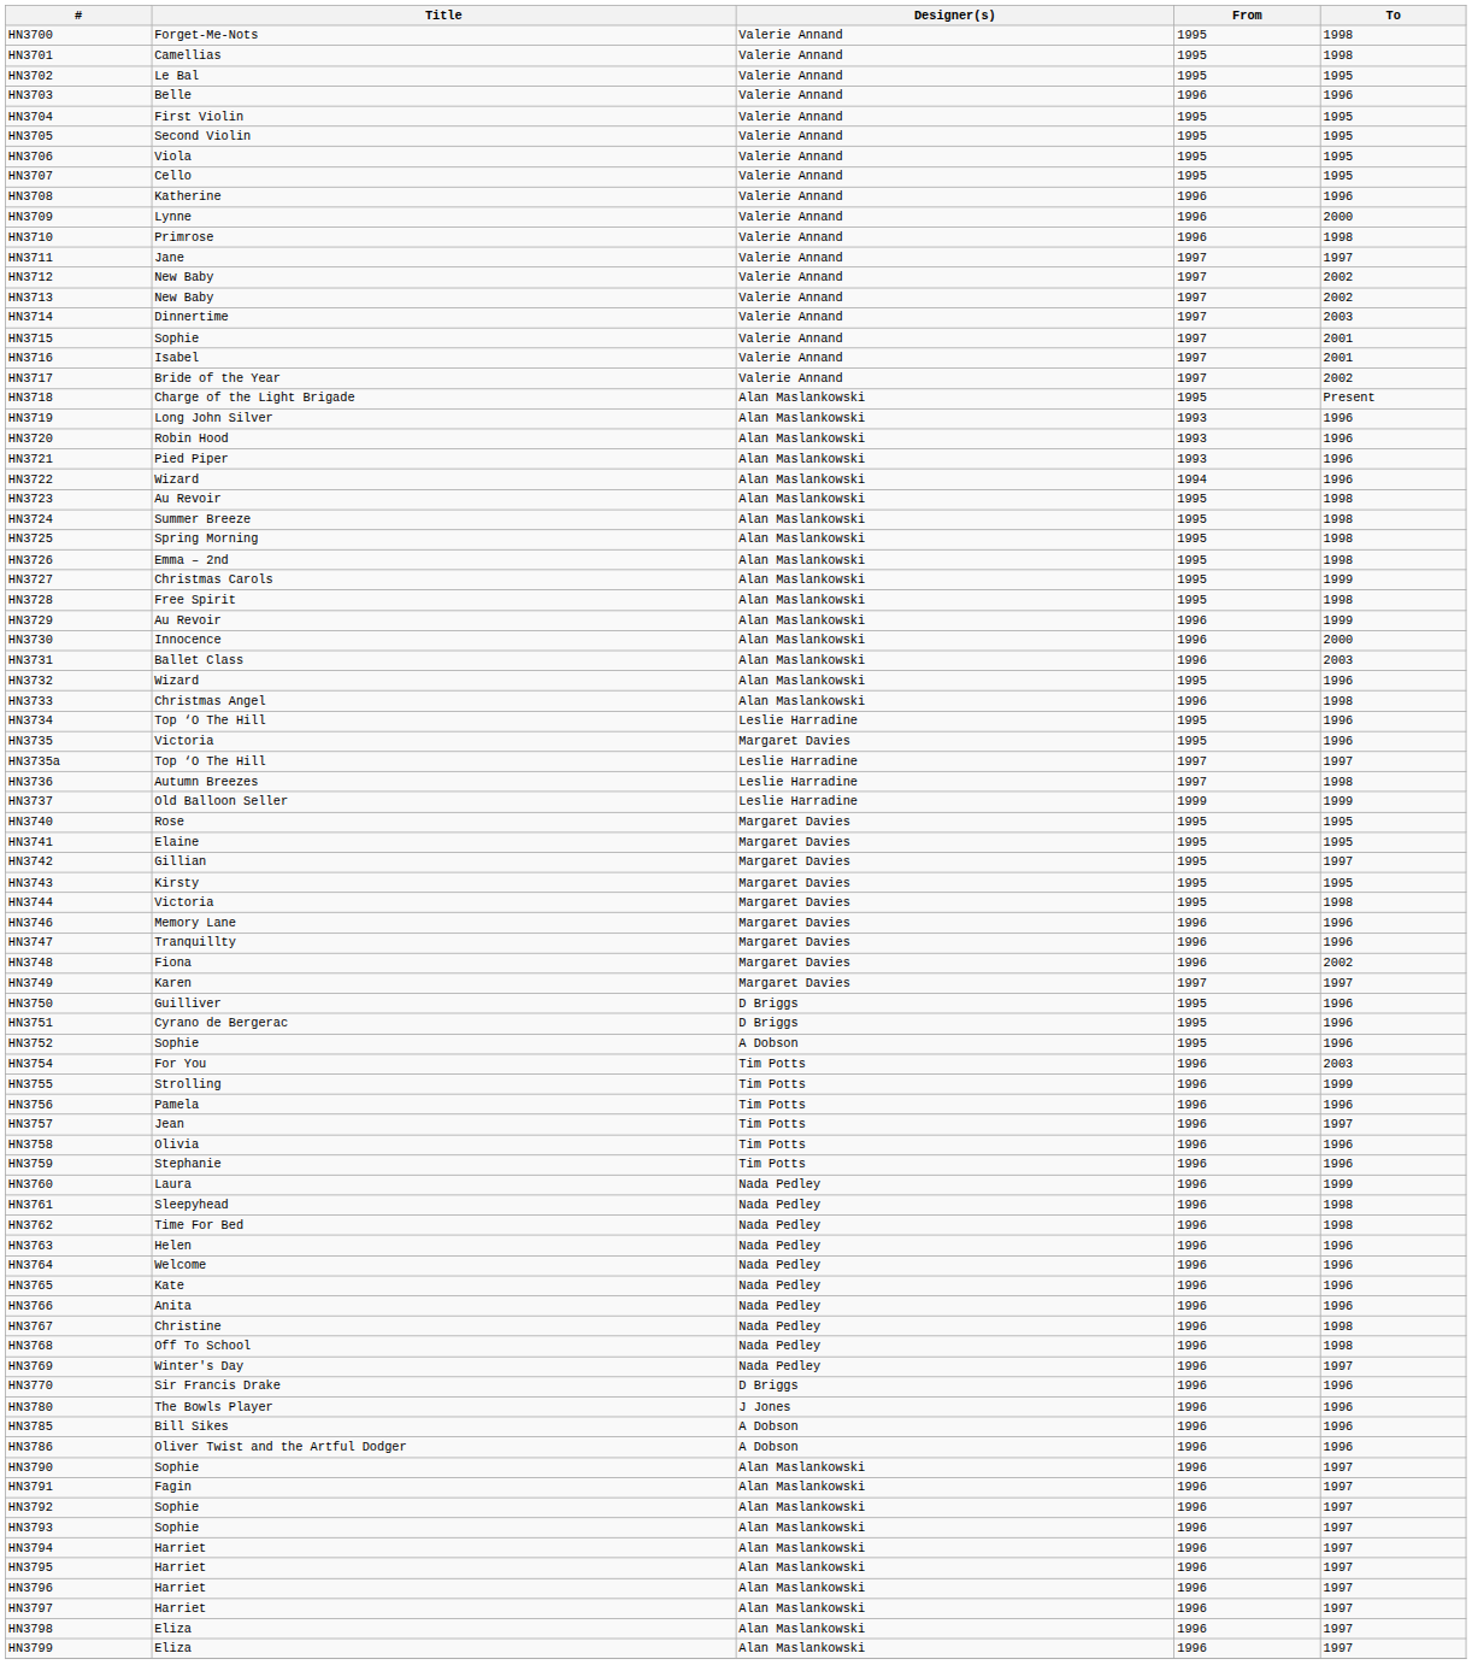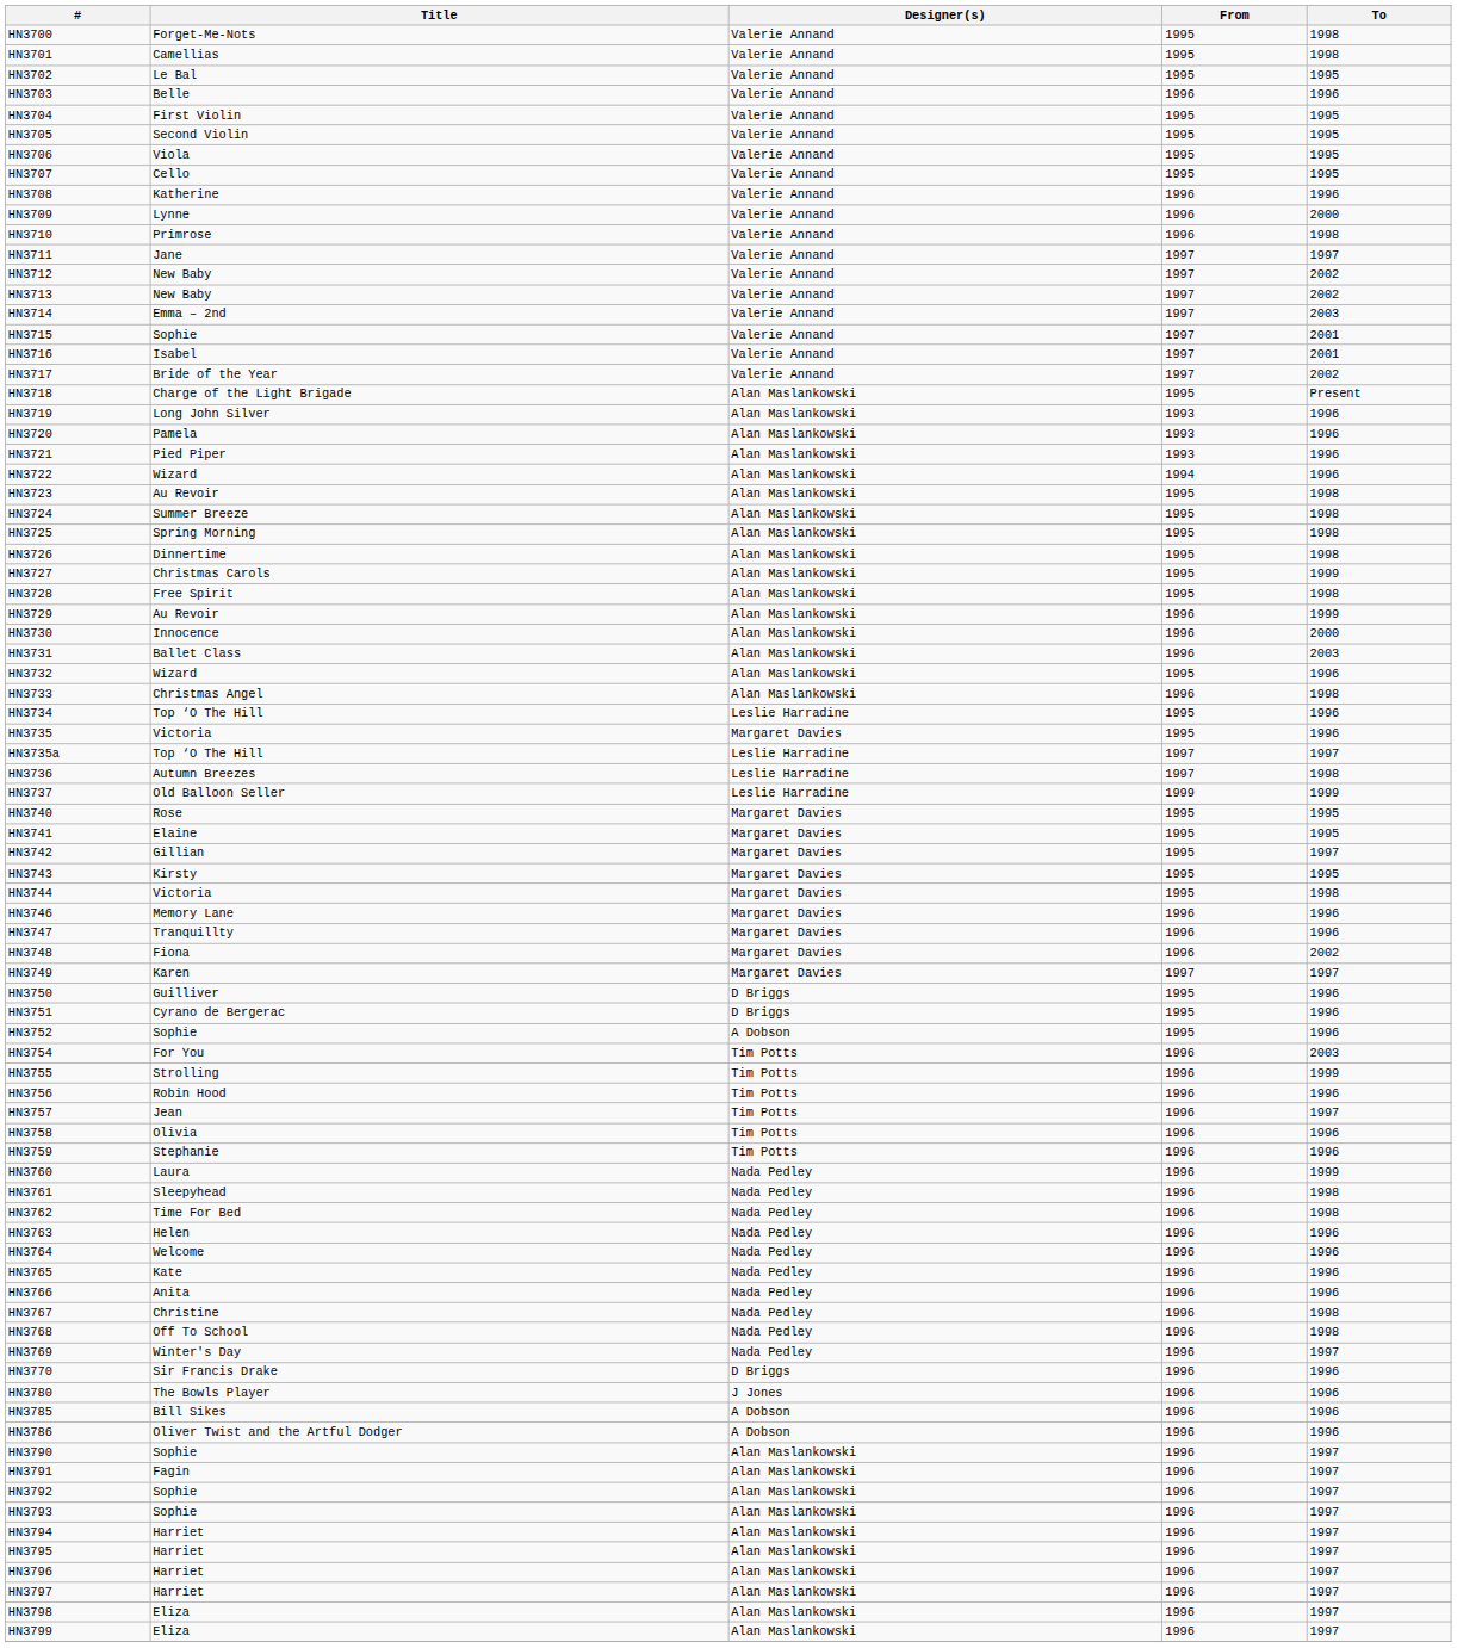 <table class="wikitable collapsible" width="97%" border="1" cellpadding="1" cellspacing="0" align="centre">
 <tr>
 <th width=10%>#</th>
 <th width=40%>Title</th>
 <th width=30%>Designer(s)</th>
 <th width=10%>From</th>
 <th width=10%>To</th>
 </tr>
 <tr>
 <td>HN3700</td>
 <td>Forget-Me-Nots</td>
 <td>Valerie Annand</td>
 <td>1995</td>
 <td>1998</td>
 </tr>
 <tr>
 <td>HN3701</td>
 <td>Camellias</td>
 <td>Valerie Annand</td>
 <td>1995</td>
 <td>1998</td>
 </tr>
 <tr>
 <td>HN3702</td>
 <td>Le Bal</td>
 <td>Valerie Annand</td>
 <td>1995</td>
 <td>1995</td>
 </tr>
 <tr>
 <td>HN3703</td>
 <td>Belle</td>
 <td>Valerie Annand</td>
 <td>1996</td>
 <td>1996</td>
 </tr>
 <tr>
 <td>HN3704</td>
 <td>First Violin</td>
 <td>Valerie Annand</td>
 <td>1995</td>
 <td>1995</td>
 </tr>
 <tr>
 <td>HN3705</td>
 <td>Second Violin</td>
 <td>Valerie Annand</td>
 <td>1995</td>
 <td>1995</td>
 </tr>
 <tr>
 <td>HN3706</td>
 <td>Viola</td>
 <td>Valerie Annand</td>
 <td>1995</td>
 <td>1995</td>
 </tr>
 <tr>
 <td>HN3707</td>
 <td>Cello</td>
 <td>Valerie Annand</td>
 <td>1995</td>
 <td>1995</td>
 </tr>
 <tr>
 <td>HN3708</td>
 <td>Katherine</td>
 <td>Valerie Annand</td>
 <td>1996</td>
 <td>1996</td>
 </tr>
 <tr>
 <td>HN3709</td>
 <td>Lynne</td>
 <td>Valerie Annand</td>
 <td>1996</td>
 <td>2000</td>
 </tr>
 <tr>
 <td>HN3710</td>
 <td>Primrose</td>
 <td>Valerie Annand</td>
 <td>1996</td>
 <td>1998</td>
 </tr>
 <tr>
 <td>HN3711</td>
 <td>Jane</td>
 <td>Valerie Annand</td>
 <td>1997</td>
 <td>1997</td>
 </tr>
 <tr>
 <td>HN3712</td>
 <td>New Baby</td>
 <td>Valerie Annand</td>
 <td>1997</td>
 <td>2002</td>
 </tr>
 <tr>
 <td>HN3713</td>
 <td>New Baby</td>
 <td>Valerie Annand</td>
 <td>1997</td>
 <td>2002</td>
 </tr>
 <tr>
 <td>HN3714</td>
-<td>Dinnertime</td>
+<td>Emma – 2nd</td>
 <td>Valerie Annand</td>
 <td>1997</td>
 <td>2003</td>
 </tr>
 <tr>
 <td>HN3715</td>
 <td>Sophie</td>
 <td>Valerie Annand</td>
 <td>1997</td>
 <td>2001</td>
 </tr>
 <tr>
 <td>HN3716</td>
 <td>Isabel</td>
 <td>Valerie Annand</td>
 <td>1997</td>
 <td>2001</td>
 </tr>
 <tr>
 <td>HN3717</td>
 <td>Bride of the Year</td>
 <td>Valerie Annand</td>
 <td>1997</td>
 <td>2002</td>
 </tr>
 <tr>
 <td>HN3718</td>
 <td>Charge of the Light Brigade</td>
 <td>Alan Maslankowski</td>
 <td>1995</td>
 <td>Present</td>
 </tr>
 <tr>
 <td>HN3719</td>
 <td>Long John Silver</td>
 <td>Alan Maslankowski</td>
 <td>1993</td>
 <td>1996</td>
 </tr>
 <tr>
 <td>HN3720</td>
-<td>Robin Hood</td>
+<td>Pamela</td>
 <td>Alan Maslankowski</td>
 <td>1993</td>
 <td>1996</td>
 </tr>
 <tr>
 <td>HN3721</td>
 <td>Pied Piper</td>
 <td>Alan Maslankowski</td>
 <td>1993</td>
 <td>1996</td>
 </tr>
 <tr>
 <td>HN3722</td>
 <td>Wizard</td>
 <td>Alan Maslankowski</td>
 <td>1994</td>
 <td>1996</td>
 </tr>
 <tr>
 <td>HN3723</td>
 <td>Au Revoir</td>
 <td>Alan Maslankowski</td>
 <td>1995</td>
 <td>1998</td>
 </tr>
 <tr>
 <td>HN3724</td>
 <td>Summer Breeze</td>
 <td>Alan Maslankowski</td>
 <td>1995</td>
 <td>1998</td>
 </tr>
 <tr>
 <td>HN3725</td>
 <td>Spring Morning</td>
 <td>Alan Maslankowski</td>
 <td>1995</td>
 <td>1998</td>
 </tr>
 <tr>
 <td>HN3726</td>
-<td>Emma – 2nd</td>
+<td>Dinnertime</td>
 <td>Alan Maslankowski</td>
 <td>1995</td>
 <td>1998</td>
 </tr>
 <tr>
 <td>HN3727</td>
 <td>Christmas Carols</td>
 <td>Alan Maslankowski</td>
 <td>1995</td>
 <td>1999</td>
 </tr>
 <tr>
 <td>HN3728</td>
 <td>Free Spirit</td>
 <td>Alan Maslankowski</td>
 <td>1995</td>
 <td>1998</td>
 </tr>
 <tr>
 <td>HN3729</td>
 <td>Au Revoir</td>
 <td>Alan Maslankowski</td>
 <td>1996</td>
 <td>1999</td>
 </tr>
 <tr>
 <td>HN3730</td>
 <td>Innocence</td>
 <td>Alan Maslankowski</td>
 <td>1996</td>
 <td>2000</td>
 </tr>
 <tr>
 <td>HN3731</td>
 <td>Ballet Class</td>
 <td>Alan Maslankowski</td>
 <td>1996</td>
 <td>2003</td>
 </tr>
 <tr>
 <td>HN3732</td>
 <td>Wizard</td>
 <td>Alan Maslankowski</td>
 <td>1995</td>
 <td>1996</td>
 </tr>
 <tr>
 <td>HN3733</td>
 <td>Christmas Angel</td>
 <td>Alan Maslankowski</td>
 <td>1996</td>
 <td>1998</td>
 </tr>
 <tr>
 <td>HN3734</td>
 <td>Top ‘O The Hill</td>
 <td>Leslie Harradine</td>
 <td>1995</td>
 <td>1996</td>
 </tr>
 <tr>
 <td>HN3735</td>
 <td>Victoria</td>
 <td>Margaret Davies</td>
 <td>1995</td>
 <td>1996</td>
 </tr>
 <tr>
 <td>HN3735a</td>
 <td>Top ‘O The Hill</td>
 <td>Leslie Harradine</td>
 <td>1997</td>
 <td>1997</td>
 </tr>
 <tr>
 <td>HN3736</td>
 <td>Autumn Breezes</td>
 <td>Leslie Harradine</td>
 <td>1997</td>
 <td>1998</td>
 </tr>
 <tr>
 <td>HN3737</td>
 <td>Old Balloon Seller</td>
 <td>Leslie Harradine</td>
 <td>1999</td>
 <td>1999</td>
 </tr>
 <tr>
 <td>HN3740</td>
 <td>Rose</td>
 <td>Margaret Davies</td>
 <td>1995</td>
 <td>1995</td>
 </tr>
 <tr>
 <td>HN3741</td>
 <td>Elaine</td>
 <td>Margaret Davies</td>
 <td>1995</td>
 <td>1995</td>
 </tr>
 <tr>
 <td>HN3742</td>
 <td>Gillian</td>
 <td>Margaret Davies</td>
 <td>1995</td>
 <td>1997</td>
 </tr>
 <tr>
 <td>HN3743</td>
 <td>Kirsty</td>
 <td>Margaret Davies</td>
 <td>1995</td>
 <td>1995</td>
 </tr>
 <tr>
 <td>HN3744</td>
 <td>Victoria</td>
 <td>Margaret Davies</td>
 <td>1995</td>
 <td>1998</td>
 </tr>
 <tr>
 <td>HN3746</td>
 <td>Memory Lane</td>
 <td>Margaret Davies</td>
 <td>1996</td>
 <td>1996</td>
 </tr>
 <tr>
 <td>HN3747</td>
 <td>Tranquillty</td>
 <td>Margaret Davies</td>
 <td>1996</td>
 <td>1996</td>
 </tr>
 <tr>
 <td>HN3748</td>
 <td>Fiona</td>
 <td>Margaret Davies</td>
 <td>1996</td>
 <td>2002</td>
 </tr>
 <tr>
 <td>HN3749</td>
 <td>Karen</td>
 <td>Margaret Davies</td>
 <td>1997</td>
 <td>1997</td>
 </tr>
 <tr>
 <td>HN3750</td>
 <td>Guilliver</td>
 <td>D Briggs</td>
 <td>1995</td>
 <td>1996</td>
 </tr>
 <tr>
 <td>HN3751</td>
 <td>Cyrano de Bergerac</td>
 <td>D Briggs</td>
 <td>1995</td>
 <td>1996</td>
 </tr>
 <tr>
 <td>HN3752</td>
 <td>Sophie</td>
 <td>A Dobson</td>
 <td>1995</td>
 <td>1996</td>
 </tr>
 <tr>
 <td>HN3754</td>
 <td>For You</td>
 <td>Tim Potts</td>
 <td>1996</td>
 <td>2003</td>
 </tr>
 <tr>
 <td>HN3755</td>
 <td>Strolling</td>
 <td>Tim Potts</td>
 <td>1996</td>
 <td>1999</td>
 </tr>
 <tr>
 <td>HN3756</td>
-<td>Pamela</td>
+<td>Robin Hood</td>
 <td>Tim Potts</td>
 <td>1996</td>
 <td>1996</td>
 </tr>
 <tr>
 <td>HN3757</td>
 <td>Jean</td>
 <td>Tim Potts</td>
 <td>1996</td>
 <td>1997</td>
 </tr>
 <tr>
 <td>HN3758</td>
 <td>Olivia</td>
 <td>Tim Potts</td>
 <td>1996</td>
 <td>1996</td>
 </tr>
 <tr>
 <td>HN3759</td>
 <td>Stephanie</td>
 <td>Tim Potts</td>
 <td>1996</td>
 <td>1996</td>
 </tr>
 <tr>
 <td>HN3760</td>
 <td>Laura</td>
 <td>Nada Pedley</td>
 <td>1996</td>
 <td>1999</td>
 </tr>
 <tr>
 <td>HN3761</td>
 <td>Sleepyhead</td>
 <td>Nada Pedley</td>
 <td>1996</td>
 <td>1998</td>
 </tr>
 <tr>
 <td>HN3762</td>
 <td>Time For Bed</td>
 <td>Nada Pedley</td>
 <td>1996</td>
 <td>1998</td>
 </tr>
 <tr>
 <td>HN3763</td>
 <td>Helen</td>
 <td>Nada Pedley</td>
 <td>1996</td>
 <td>1996</td>
 </tr>
 <tr>
 <td>HN3764</td>
 <td>Welcome</td>
 <td>Nada Pedley</td>
 <td>1996</td>
 <td>1996</td>
 </tr>
 <tr>
 <td>HN3765</td>
 <td>Kate</td>
 <td>Nada Pedley</td>
 <td>1996</td>
 <td>1996</td>
 </tr>
 <tr>
 <td>HN3766</td>
 <td>Anita</td>
 <td>Nada Pedley</td>
 <td>1996</td>
 <td>1996</td>
 </tr>
 <tr>
 <td>HN3767</td>
 <td>Christine</td>
 <td>Nada Pedley</td>
 <td>1996</td>
 <td>1998</td>
 </tr>
 <tr>
 <td>HN3768</td>
 <td>Off To School</td>
 <td>Nada Pedley</td>
 <td>1996</td>
 <td>1998</td>
 </tr>
 <tr>
 <td>HN3769</td>
 <td>Winter's Day</td>
 <td>Nada Pedley</td>
 <td>1996</td>
 <td>1997</td>
 </tr>
 <tr>
 <td>HN3770</td>
 <td>Sir Francis Drake</td>
 <td>D Briggs</td>
 <td>1996</td>
 <td>1996</td>
 </tr>
 <tr>
 <td>HN3780</td>
 <td>The Bowls Player</td>
 <td>J Jones</td>
 <td>1996</td>
 <td>1996</td>
 </tr>
 <tr>
 <td>HN3785</td>
 <td>Bill Sikes</td>
 <td>A Dobson</td>
 <td>1996</td>
 <td>1996</td>
 </tr>
 <tr>
 <td>HN3786</td>
 <td>Oliver Twist and the Artful Dodger</td>
 <td>A Dobson</td>
 <td>1996</td>
 <td>1996</td>
 </tr>
 <tr>
 <td>HN3790</td>
 <td>Sophie</td>
 <td>Alan Maslankowski</td>
 <td>1996</td>
 <td>1997</td>
 </tr>
 <tr>
 <td>HN3791</td>
 <td>Fagin</td>
 <td>Alan Maslankowski</td>
 <td>1996</td>
 <td>1997</td>
 </tr>
 <tr>
 <td>HN3792</td>
 <td>Sophie</td>
 <td>Alan Maslankowski</td>
 <td>1996</td>
 <td>1997</td>
 </tr>
 <tr>
 <td>HN3793</td>
 <td>Sophie</td>
 <td>Alan Maslankowski</td>
 <td>1996</td>
 <td>1997</td>
 </tr>
 <tr>
 <td>HN3794</td>
 <td>Harriet</td>
 <td>Alan Maslankowski</td>
 <td>1996</td>
 <td>1997</td>
 </tr>
 <tr>
 <td>HN3795</td>
 <td>Harriet</td>
 <td>Alan Maslankowski</td>
 <td>1996</td>
 <td>1997</td>
 </tr>
 <tr>
 <td>HN3796</td>
 <td>Harriet</td>
 <td>Alan Maslankowski</td>
 <td>1996</td>
 <td>1997</td>
 </tr>
 <tr>
 <td>HN3797</td>
 <td>Harriet</td>
 <td>Alan Maslankowski</td>
 <td>1996</td>
 <td>1997</td>
 </tr>
 <tr>
 <td>HN3798</td>
 <td>Eliza</td>
 <td>Alan Maslankowski</td>
 <td>1996</td>
 <td>1997</td>
 </tr>
 <tr>
 <td>HN3799</td>
 <td>Eliza</td>
 <td>Alan Maslankowski</td>
 <td>1996</td>
 <td>1997</td>
 </tr>
 <tr>
 </tr>
 </table>
